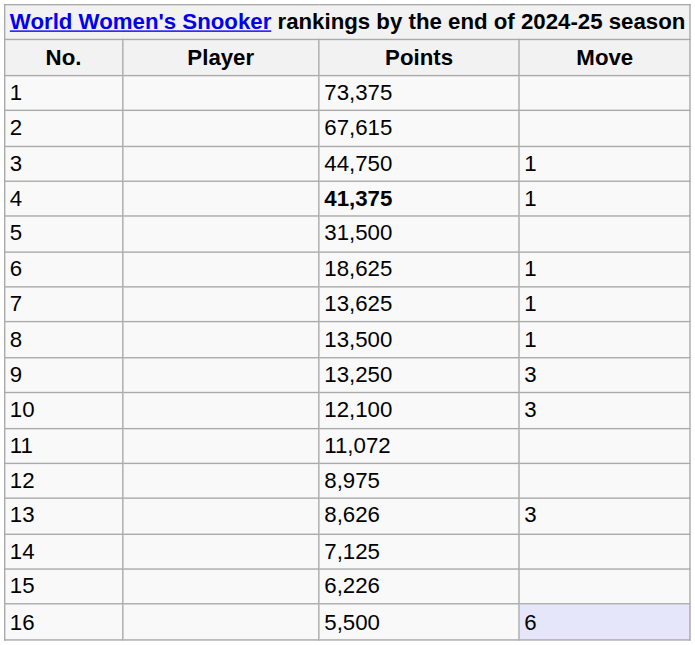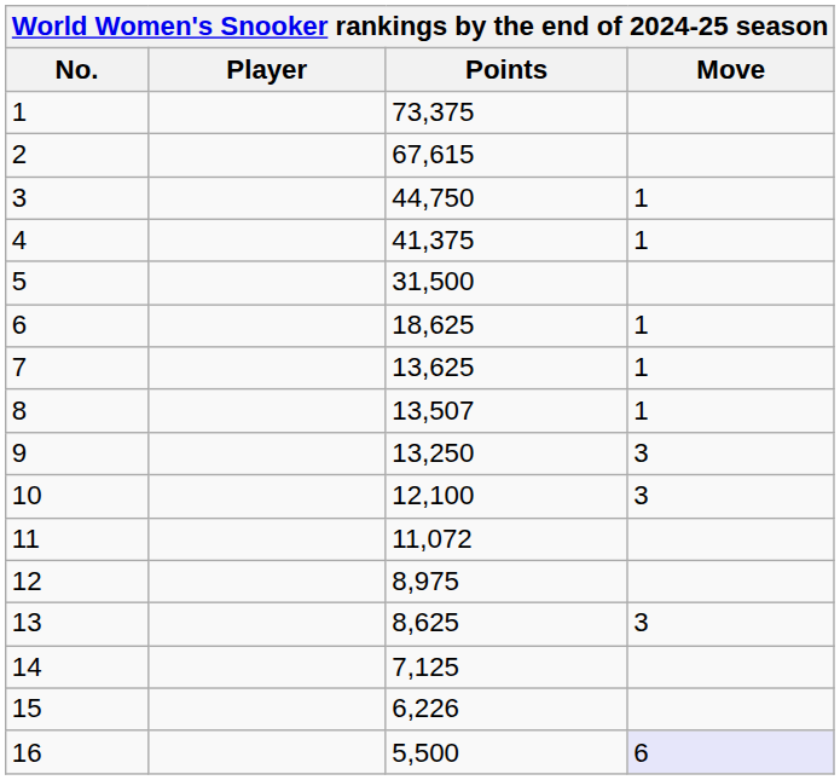 <table class="wikitable nowrap defaultcenter col2left">
 <tr>
 <th colspan="4" scope="col"><a href='#'>World Women's Snooker</a> rankings by the end of 2024-25 season</th>
 </tr>
 <tr>
 <th scope="col">No.</th>
 <th scope="col">Player</th>
 <th scope="col">Points</th>
 <th scope="col">Move</th>
 </tr>
 <tr>
 <td>1</td>
 <td></td>
 <td>73,375</td>
 <td></td>
 </tr>
 <tr>
 <td>2</td>
 <td></td>
 <td>67,615</td>
 <td></td>
 </tr>
 <tr>
 <td>3</td>
 <td></td>
 <td>44,750</td>
 <td> 1</td>
 </tr>
 <tr>
 <td>4</td>
 <td></td>
-<td><strong>41,375</strong></td>
+<td>41,375</td>
 <td> 1</td>
 </tr>
 <tr>
 <td>5</td>
 <td></td>
 <td>31,500</td>
 <td></td>
 </tr>
 <tr>
 <td>6</td>
 <td></td>
 <td>18,625</td>
 <td> 1</td>
 </tr>
 <tr>
 <td>7</td>
 <td></td>
 <td>13,625</td>
 <td> 1</td>
 </tr>
 <tr>
 <td>8</td>
 <td></td>
-<td>13,500</td>
+<td>13,507</td>
 <td> 1</td>
 </tr>
 <tr>
 <td>9</td>
 <td></td>
 <td>13,250</td>
 <td> 3</td>
 </tr>
 <tr>
 <td>10</td>
 <td></td>
 <td>12,100</td>
 <td> 3</td>
 </tr>
 <tr>
 <td>11</td>
 <td></td>
 <td>11,072</td>
 <td></td>
 </tr>
 <tr>
 <td>12</td>
 <td></td>
 <td>8,975</td>
 <td></td>
 </tr>
 <tr>
 <td>13</td>
 <td></td>
-<td>8,626</td>
+<td>8,625</td>
 <td> 3</td>
 </tr>
 <tr>
 <td>14</td>
 <td></td>
 <td>7,125</td>
 <td></td>
 </tr>
 <tr>
 <td>15</td>
 <td></td>
 <td>6,226</td>
 <td></td>
 </tr>
 <tr>
 <td>16</td>
 <td></td>
 <td>5,500</td>
 <td style="background: lavender;"> 6</td>
 </tr>
 </table>
